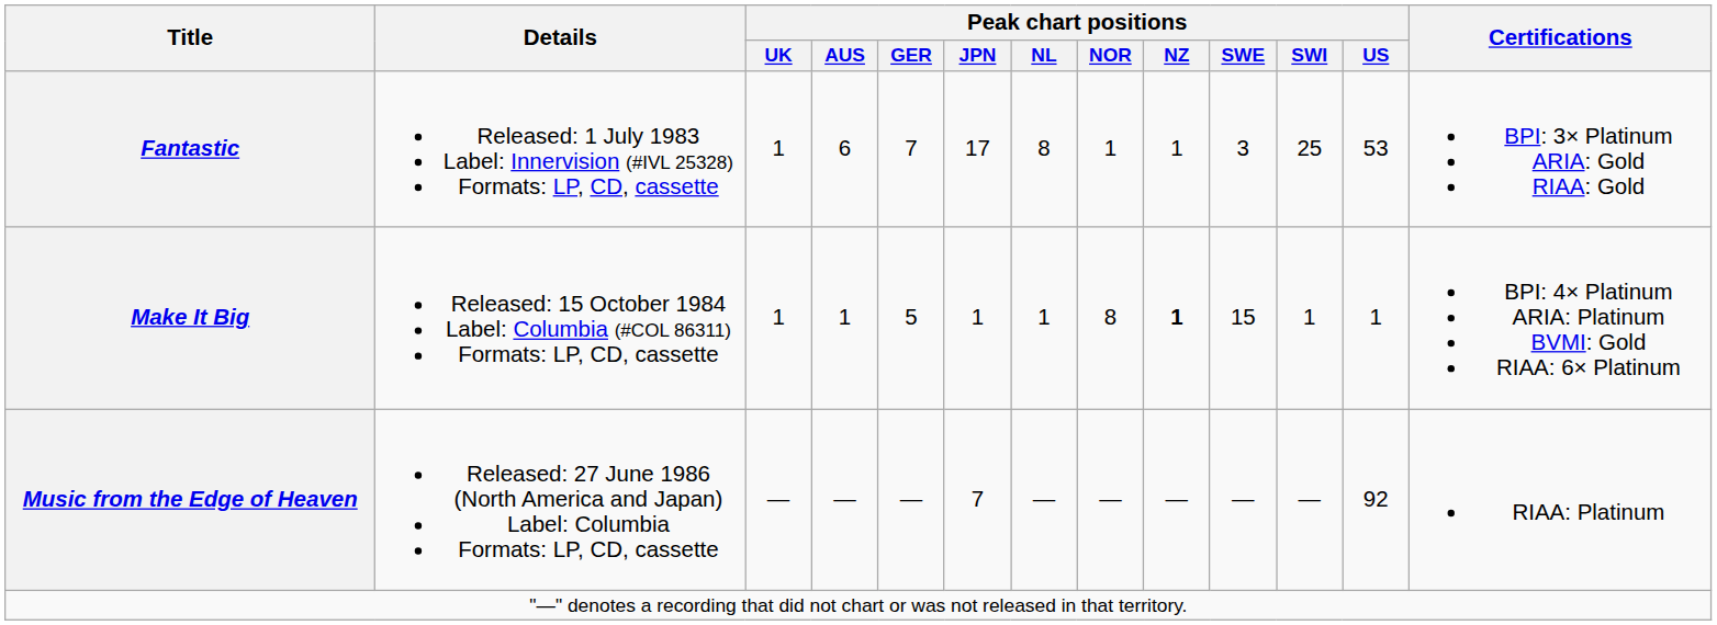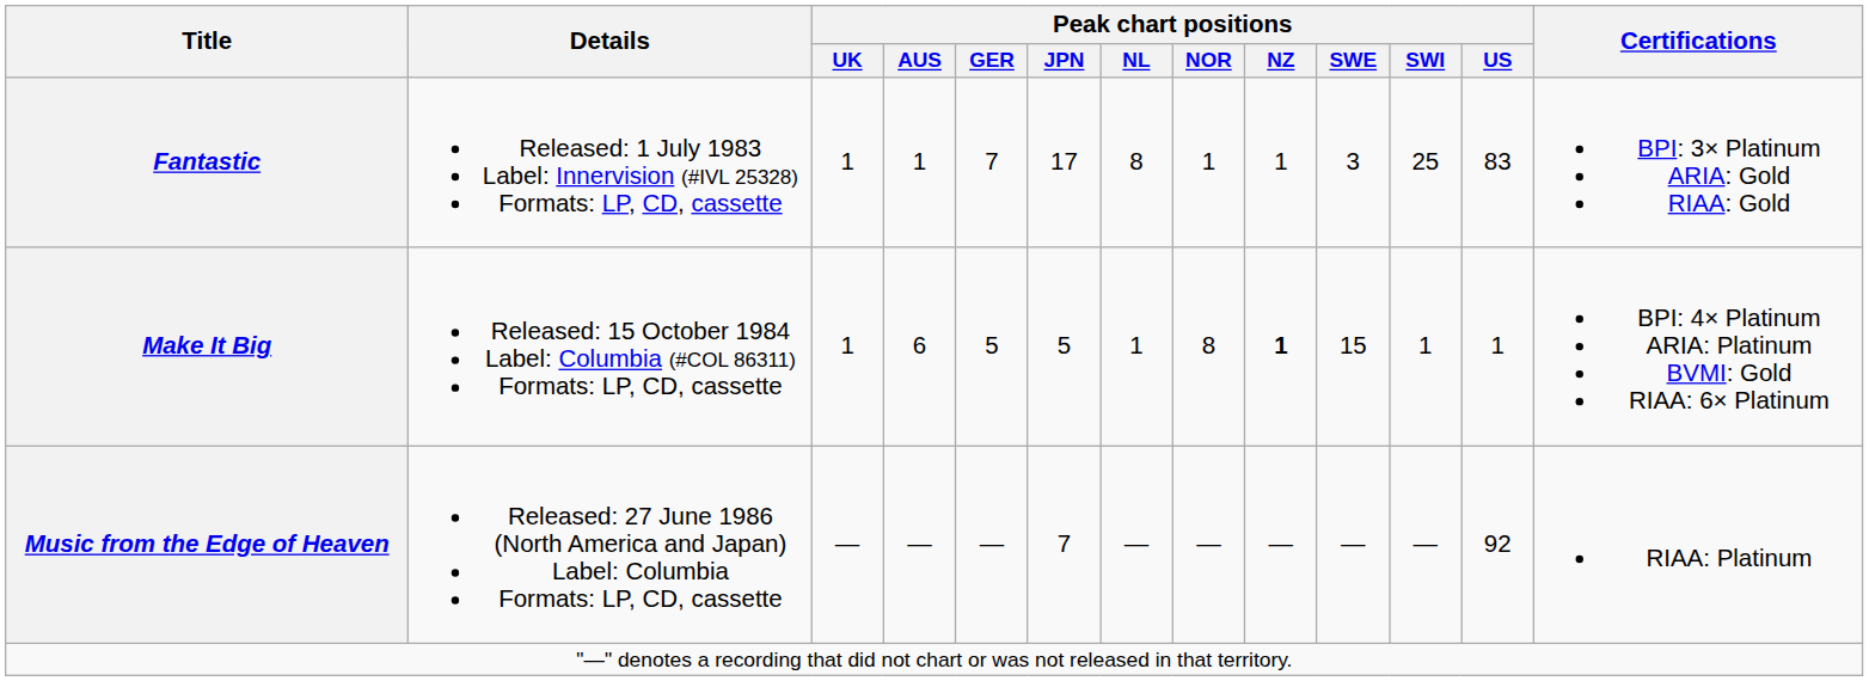 <table class="wikitable plainrowheaders" style="text-align:center;">
 <tr>
 <th scope="col" rowspan="2" style="width:16em;">Title</th>
 <th scope="col" rowspan="2" style="width:16em;">Details</th>
 <th scope="col" colspan="10">Peak chart positions</th>
 <th scope="col" rowspan="2" style="width:13em;"><a href='#'>Certifications</a></th>
 </tr>
 <tr>
 <th scope="col" style="width:3em;font-size:85%;"><a href='#'>UK</a><br></th>
 <th scope="col" style="width:3em;font-size:85%;"><a href='#'>AUS</a><br></th>
 <th scope="col" style="width:3em;font-size:85%;"><a href='#'>GER</a><br></th>
 <th scope="col" style="width:3em;font-size:85%;"><a href='#'>JPN</a><br></th>
 <th scope="col" style="width:3em;font-size:85%;"><a href='#'>NL</a><br></th>
 <th scope="col" style="width:3em;font-size:85%;"><a href='#'>NOR</a><br></th>
 <th scope="col" style="width:3em;font-size:85%;"><a href='#'>NZ</a><br></th>
 <th scope="col" style="width:3em;font-size:85%;"><a href='#'>SWE</a><br></th>
 <th scope="col" style="width:3em;font-size:85%;"><a href='#'>SWI</a><br></th>
 <th scope="col" style="width:3em;font-size:85%;"><a href='#'>US</a><br></th>
 </tr>
 <tr>
 <th scope="row"><em><a href='#'>Fantastic</a></em></th>
 <td><br><ul><li>Released: 1 July 1983</li><li>Label: <a href='#'>Innervision</a> <small>(#IVL 25328)</small></li><li>Formats: <a href='#'>LP</a>, <a href='#'>CD</a>, <a href='#'>cassette</a></li></ul></td>
 <td>1</td>
-<td>6</td>
+<td>1</td>
 <td>7</td>
 <td>17</td>
 <td>8</td>
 <td>1</td>
 <td>1</td>
 <td>3</td>
 <td>25</td>
-<td>53</td>
+<td>83</td>
 <td><br><ul><li><a href='#'>BPI</a>: 3× Platinum</li><li><a href='#'>ARIA</a>: Gold</li><li><a href='#'>RIAA</a>: Gold</li></ul></td>
 </tr>
 <tr>
 <th scope="row"><em><a href='#'>Make It Big</a></em></th>
 <td><br><ul><li>Released: 15 October 1984</li><li>Label: <a href='#'>Columbia</a> <small>(#COL 86311)</small></li><li>Formats: LP, CD, cassette</li></ul></td>
 <td>1</td>
-<td>1</td>
+<td>6</td>
 <td>5</td>
-<td>1</td>
+<td>5</td>
 <td>1</td>
 <td>8</td>
 <td><strong>1</strong></td>
 <td>15</td>
 <td>1</td>
 <td>1</td>
 <td><br><ul><li>BPI: 4× Platinum</li><li>ARIA: Platinum</li><li><a href='#'>BVMI</a>: Gold</li><li>RIAA: 6× Platinum</li></ul></td>
 </tr>
 <tr>
 <th scope="row"><em><a href='#'>Music from the Edge of Heaven</a></em></th>
 <td><br><ul><li>Released: 27 June 1986 (North America and Japan)</li><li>Label: Columbia</li><li>Formats: LP, CD, cassette</li></ul></td>
 <td>—</td>
 <td>—</td>
 <td>—</td>
 <td>7</td>
 <td>—</td>
 <td>—</td>
 <td>—</td>
 <td>—</td>
 <td>—</td>
 <td>92</td>
 <td><br><ul><li>RIAA: Platinum</li></ul></td>
 </tr>
 <tr>
 <td colspan="13" style="font-size:85%;">"—" denotes a recording that did not chart or was not released in that territory.</td>
 </tr>
 </table>
